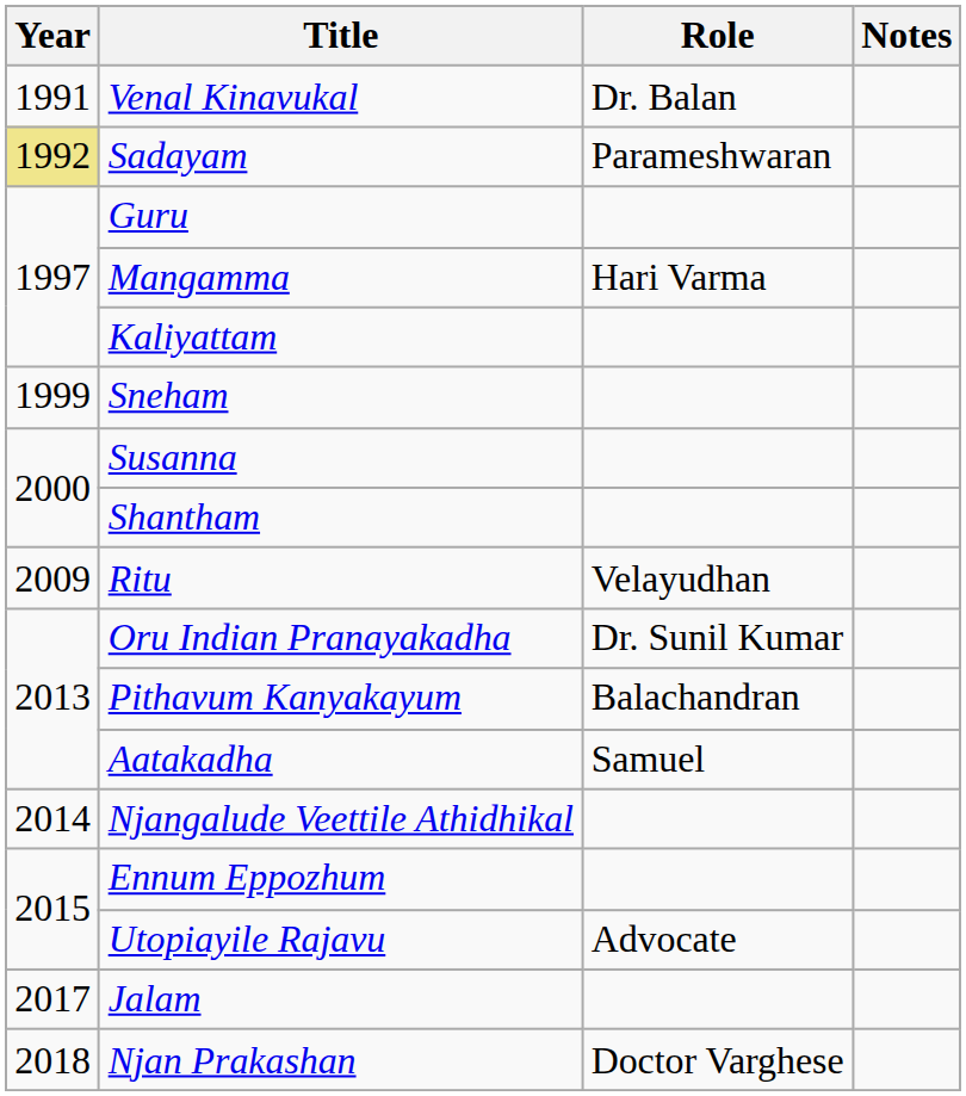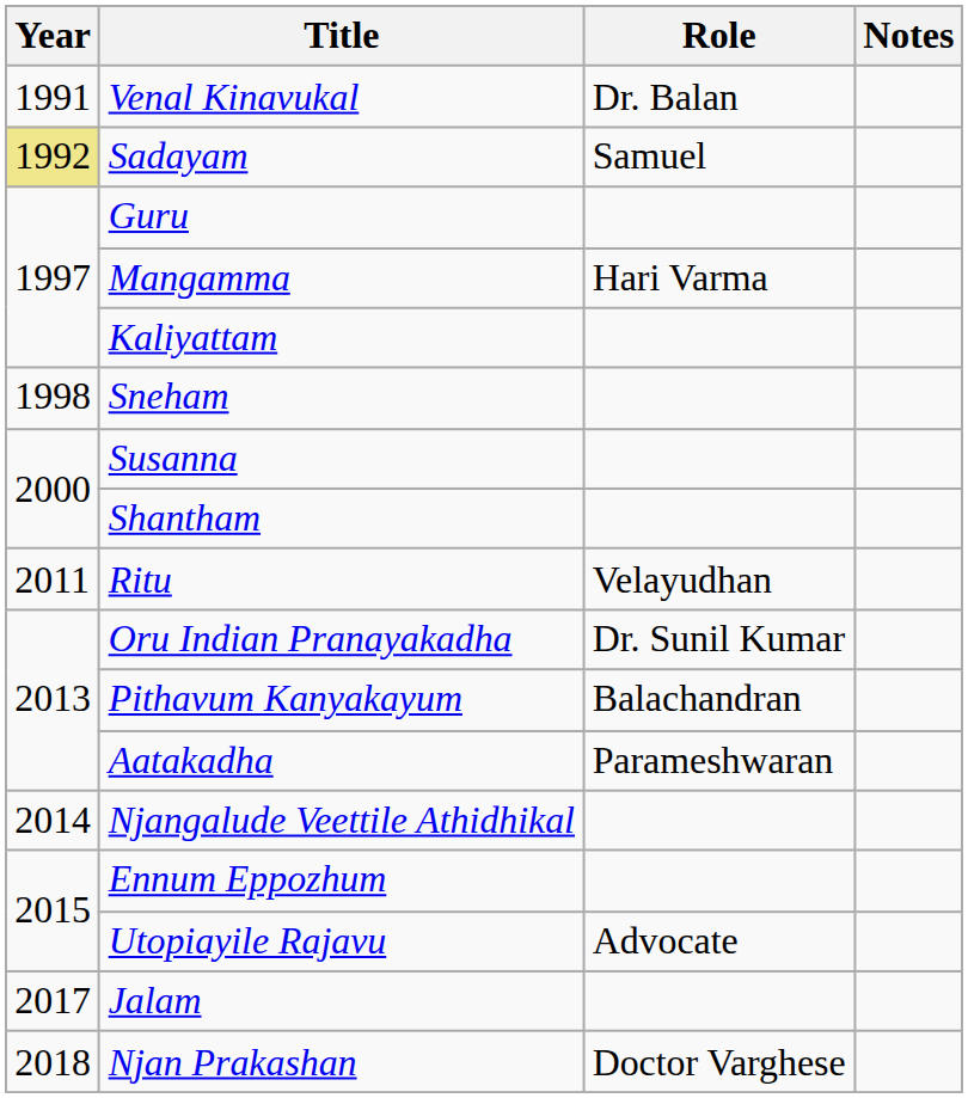 <table class="wikitable sortable">
 <tr>
 <th>Year</th>
 <th>Title</th>
 <th>Role</th>
 <th class="unsortable">Notes</th>
 </tr>
 <tr>
 <td>1991</td>
 <td><em><a href='#'>Venal Kinavukal</a></em></td>
 <td>Dr. Balan</td>
 <td></td>
 </tr>
 <tr>
 <td style="background: khaki;">1992</td>
 <td><em><a href='#'>Sadayam</a></em></td>
-<td>Parameshwaran</td>
+<td>Samuel</td>
 <td></td>
 </tr>
 <tr>
 <td rowspan=3>1997</td>
 <td><em><a href='#'>Guru</a></em></td>
 <td></td>
 <td></td>
 </tr>
 <tr>
 <td><em><a href='#'>Mangamma</a></em></td>
 <td>Hari Varma</td>
 <td></td>
 </tr>
 <tr>
 <td><em><a href='#'>Kaliyattam</a></em></td>
 <td></td>
 <td></td>
 </tr>
 <tr>
-<td>1999</td>
+<td>1998</td>
 <td><em><a href='#'>Sneham</a></em></td>
 <td></td>
 <td></td>
 </tr>
 <tr>
 <td rowspan=2>2000</td>
 <td><em><a href='#'>Susanna</a></em></td>
 <td></td>
 <td></td>
 </tr>
 <tr>
 <td><em><a href='#'>Shantham</a></em></td>
 <td></td>
 <td></td>
 </tr>
 <tr>
-<td>2009</td>
+<td>2011</td>
 <td><em><a href='#'>Ritu</a></em></td>
 <td>Velayudhan</td>
 <td></td>
 </tr>
 <tr>
 <td rowspan=3>2013</td>
 <td><em><a href='#'>Oru Indian Pranayakadha</a></em></td>
 <td>Dr. Sunil Kumar</td>
 <td></td>
 </tr>
 <tr>
 <td><em><a href='#'>Pithavum Kanyakayum</a></em></td>
 <td>Balachandran</td>
 <td></td>
 </tr>
 <tr>
 <td><em><a href='#'>Aatakadha</a></em></td>
-<td>Samuel</td>
+<td>Parameshwaran</td>
 <td></td>
 </tr>
 <tr>
 <td>2014</td>
 <td><em><a href='#'>Njangalude Veettile Athidhikal</a></em></td>
 <td></td>
 <td></td>
 </tr>
 <tr>
 <td rowspan=2>2015</td>
 <td><em><a href='#'>Ennum Eppozhum</a></em></td>
 <td></td>
 <td></td>
 </tr>
 <tr>
 <td><em><a href='#'>Utopiayile Rajavu</a></em></td>
 <td>Advocate</td>
 <td></td>
 </tr>
 <tr>
 <td>2017</td>
 <td><em><a href='#'>Jalam</a></em></td>
 <td></td>
 <td></td>
 </tr>
 <tr>
 <td>2018</td>
 <td><em><a href='#'>Njan Prakashan</a></em></td>
 <td>Doctor Varghese</td>
 <td></td>
 </tr>
 <tr>
 </tr>
 </table>
